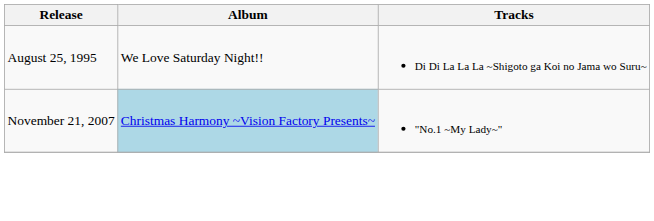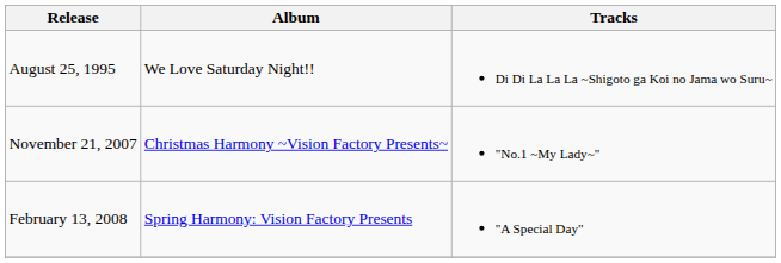 <table class="wikitable">
 <tr>
 <th>Release</th>
 <th>Album</th>
 <th>Tracks</th>
 </tr>
 <tr>
 <td>August 25, 1995</td>
 <td>We Love Saturday Night!!</td>
 <td><br><ul><li><small>Di Di La La La ~Shigoto ga Koi no Jama wo Suru~</small></li></ul></td>
 </tr>
 <tr>
 <td>November 21, 2007</td>
-<td style="background: lightblue;"><a href='#'>Christmas Harmony ~Vision Factory Presents~</a></td>
+<td><a href='#'>Christmas Harmony ~Vision Factory Presents~</a></td>
 <td><br><ul><li><small>"No.1 ~My Lady~"</small></li></ul></td>
+</tr>
+<tr>
+<td>February 13, 2008</td>
+<td><a href='#'>Spring Harmony: Vision Factory Presents</a></td>
+<td><br><ul><li><small>"A Special Day"</small></li></ul></td>
 </tr>
 <tr>
 </tr>
 </table>
